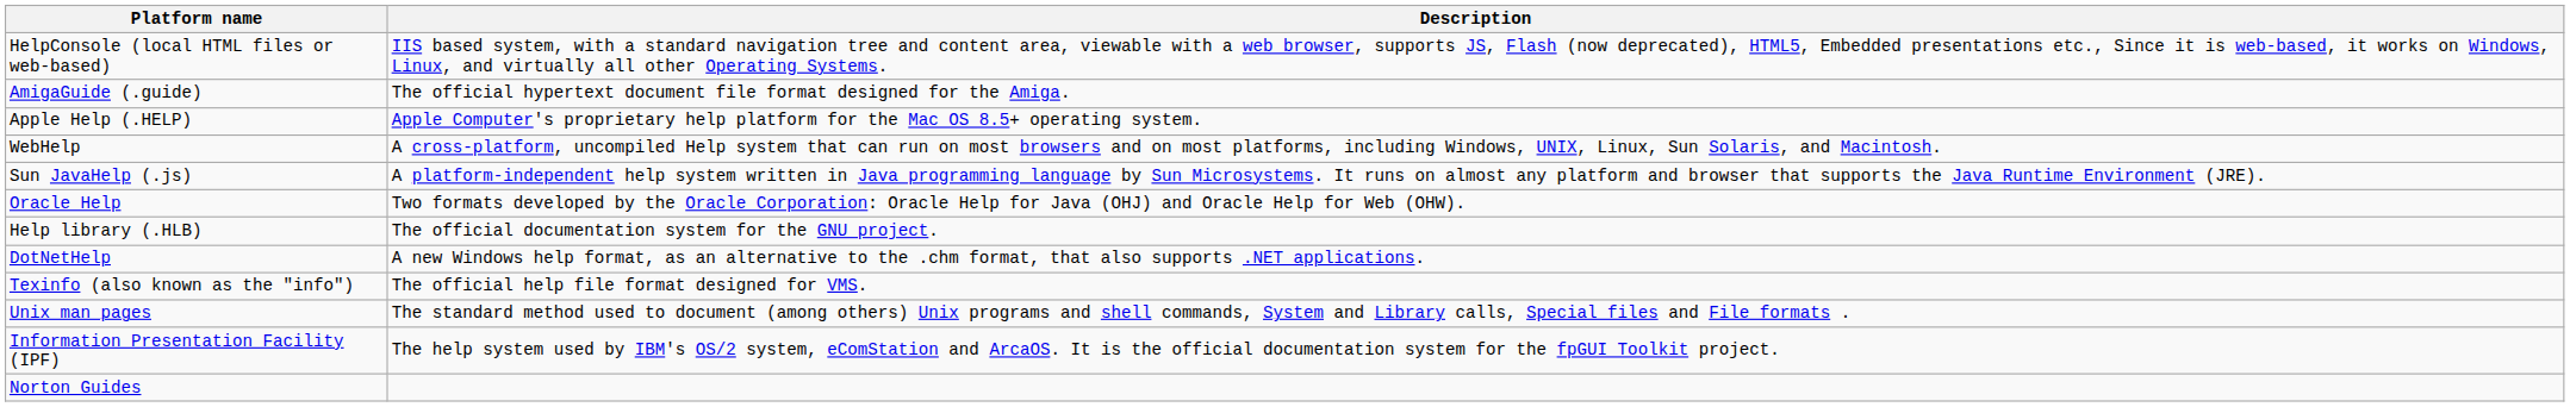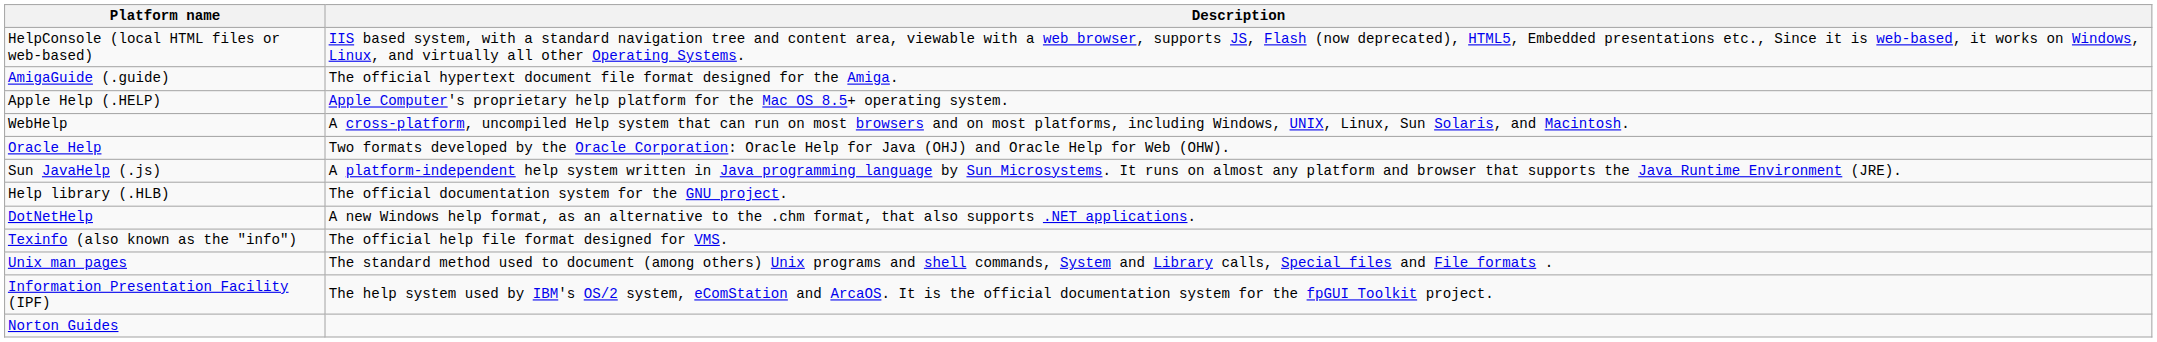 <table class = "wikitable">
 <tr>
 <th>Platform name</th>
 <th>Description</th>
 </tr>
 <tr>
 <td>HelpConsole (local HTML files or web-based)</td>
 <td><a href='#'>IIS</a> based system, with a standard navigation tree and content area, viewable with a <a href='#'>web browser</a>, supports <a href='#'>JS</a>, <a href='#'>Flash</a> (now deprecated), <a href='#'>HTML5</a>, Embedded presentations etc., Since it is <a href='#'>web-based</a>, it works on <a href='#'>Windows</a>, <a href='#'>Linux</a>, and virtually all other <a href='#'>Operating Systems</a>.</td>
 </tr>
 <tr>
 <td><a href='#'>AmigaGuide</a> (.guide)</td>
 <td>The official hypertext document file format designed for the <a href='#'>Amiga</a>.</td>
 </tr>
 <tr>
 <td>Apple Help (.HELP)</td>
 <td><a href='#'>Apple Computer</a>'s proprietary help platform for the <a href='#'>Mac OS 8.5</a>+ operating system.</td>
 </tr>
 <tr>
 <td>WebHelp</td>
 <td>A <a href='#'>cross-platform</a>, uncompiled Help system that can run on most <a href='#'>browsers</a> and on most platforms, including Windows, <a href='#'>UNIX</a>, Linux, Sun <a href='#'>Solaris</a>, and <a href='#'>Macintosh</a>.</td>
 </tr>
 <tr>
+<td><a href='#'>Oracle Help</a></td>
+<td>Two formats developed by the <a href='#'>Oracle Corporation</a>: Oracle Help for Java (OHJ) and Oracle Help for Web (OHW).</td>
+</tr>
+<tr>
 <td>Sun <a href='#'>JavaHelp</a> (.js)</td>
 <td>A <a href='#'>platform-independent</a> help system written in <a href='#'>Java programming language</a> by <a href='#'>Sun Microsystems</a>. It runs on almost any platform and browser that supports the <a href='#'>Java Runtime Environment</a> (JRE).</td>
-</tr>
-<tr>
-<td><a href='#'>Oracle Help</a></td>
-<td>Two formats developed by the <a href='#'>Oracle Corporation</a>: Oracle Help for Java (OHJ) and Oracle Help for Web (OHW).</td>
 </tr>
 <tr>
 <td>Help library (.HLB)</td>
 <td>The official documentation system for the <a href='#'>GNU project</a>.</td>
 </tr>
 <tr>
 <td><a href='#'>DotNetHelp</a></td>
 <td>A new Windows help format, as an alternative to the .chm format, that also supports <a href='#'>.NET applications</a>.</td>
 </tr>
 <tr>
 <td><a href='#'>Texinfo</a> (also known as the "info")</td>
 <td>The official help file format designed for <a href='#'>VMS</a>.</td>
 </tr>
 <tr>
 <td><a href='#'>Unix man pages</a></td>
 <td>The standard method used to document (among others) <a href='#'>Unix</a> programs and <a href='#'>shell</a> commands, <a href='#'>System</a> and <a href='#'>Library</a> calls, <a href='#'>Special files</a> and <a href='#'>File formats</a> .</td>
 </tr>
 <tr>
 <td><a href='#'>Information Presentation Facility</a> (IPF)</td>
 <td>The help system used by <a href='#'>IBM</a>'s <a href='#'>OS/2</a> system, <a href='#'>eComStation</a> and <a href='#'>ArcaOS</a>. It is the official documentation system for the <a href='#'>fpGUI Toolkit</a> project.</td>
 </tr>
 <tr>
 <td><a href='#'>Norton Guides</a></td>
 <td></td>
 </tr>
 </table>
